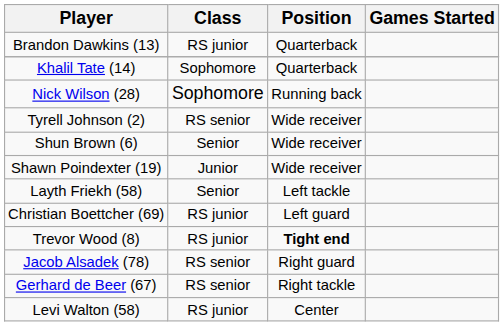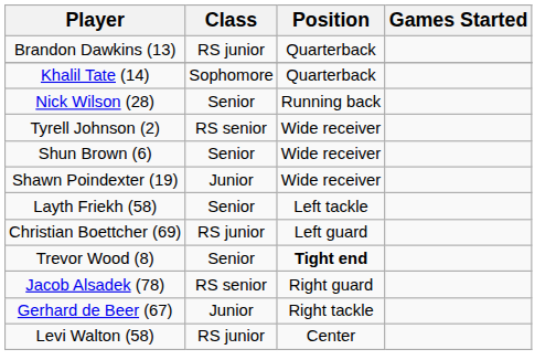 <table class="wikitable">
 <tr>
 <th>Player</th>
 <th>Class</th>
 <th>Position</th>
 <th>Games Started</th>
 </tr>
 <tr style="text-align:center; font-size:10pt;">
 <td>Brandon Dawkins (13)</td>
 <td>RS junior</td>
 <td>Quarterback</td>
 <td></td>
 </tr>
 <tr>
 </tr>
 <tr style="text-align:center; font-size:10pt;">
 <td><a href='#'>Khalil Tate</a> (14)</td>
 <td>Sophomore</td>
 <td>Quarterback</td>
 <td></td>
 </tr>
 <tr>
 <td style="font-size:10pt; text-align:center;"><a href='#'>Nick Wilson</a> (28)</td>
-<td>Sophomore</td>
+<td style="font-size:10pt; text-align:center;">Senior</td>
 <td style="font-size:10pt; text-align:center;">Running back</td>
 <td></td>
 </tr>
 <tr style="text-align:center; font-size:10pt;">
 <td>Tyrell Johnson (2)</td>
 <td>RS senior</td>
 <td>Wide receiver</td>
 <td></td>
 </tr>
 <tr style="text-align:center; font-size:10pt;">
 <td>Shun Brown (6)</td>
 <td>Senior</td>
 <td>Wide receiver</td>
 <td></td>
 </tr>
 <tr style="text-align:center; font-size:10pt;">
 <td>Shawn Poindexter (19)</td>
 <td>Junior</td>
 <td>Wide receiver</td>
 <td></td>
 </tr>
 <tr style="text-align:center; font-size:10pt;">
 <td>Layth Friekh (58)</td>
 <td>Senior</td>
 <td>Left tackle</td>
 <td></td>
 </tr>
 <tr style="text-align:center; font-size:10pt;">
 <td>Christian Boettcher (69)</td>
 <td>RS junior</td>
 <td>Left guard</td>
 <td></td>
 </tr>
 <tr style="text-align:center; font-size:10pt;">
 <td>Trevor Wood (8)</td>
-<td>RS junior</td>
+<td style="font-size:10pt; text-align:center;">Senior</td>
 <td><strong>Tight end</strong></td>
 <td></td>
 </tr>
 <tr style="text-align:center; font-size:10pt;">
 <td><a href='#'>Jacob Alsadek</a> (78)</td>
 <td>RS senior</td>
 <td>Right guard</td>
 <td></td>
 </tr>
 <tr style="text-align:center; font-size:10pt;">
 <td><a href='#'>Gerhard de Beer</a> (67)</td>
-<td>RS senior</td>
+<td>Junior</td>
 <td>Right tackle</td>
 <td></td>
 </tr>
 <tr style="text-align:center; font-size:10pt;">
 <td>Levi Walton (58)</td>
 <td>RS junior</td>
 <td>Center</td>
 <td></td>
 </tr>
 </table>
